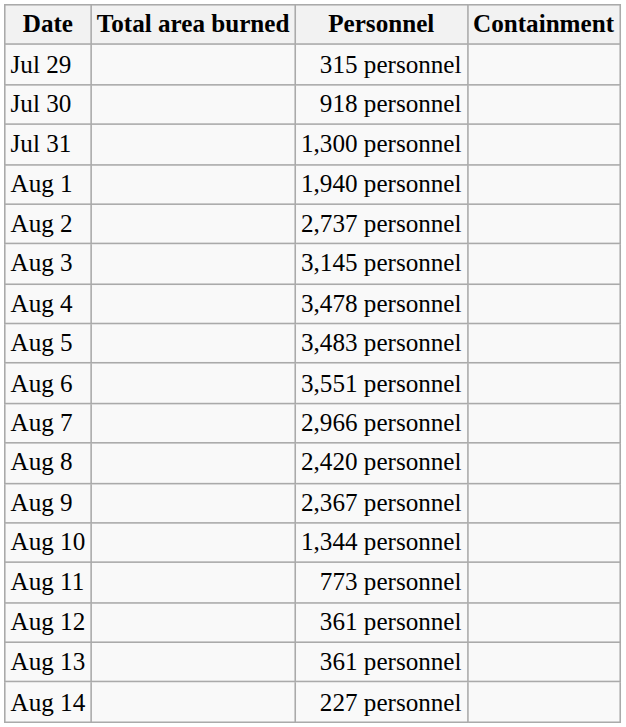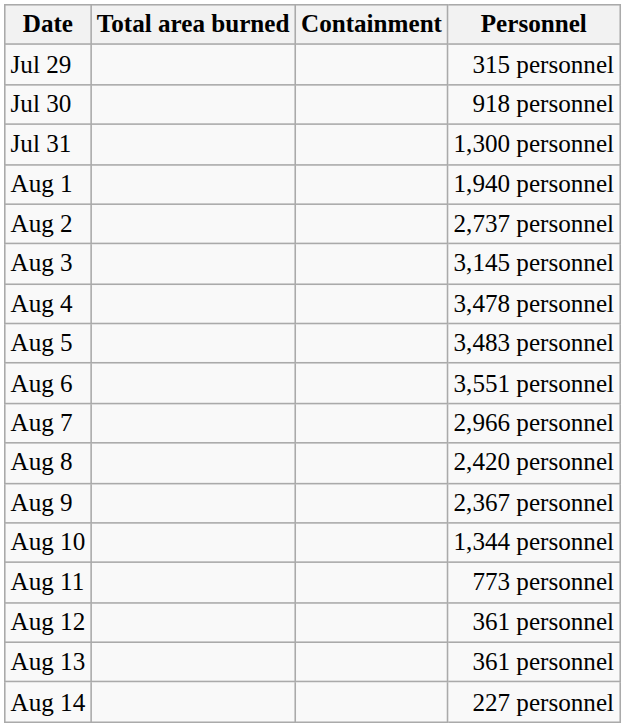 <table class="wikitable" style="text-align: right;">
 <tr>
 <th>Date</th>
 <th>Total area burned</th>
+<th>Containment</th>
 <th>Personnel</th>
-<th>Containment</th>
 </tr>
 <tr>
 <td style="text-align: left;">Jul 29</td>
 <td></td>
+<td style="text-align: left;"></td>
 <td>315 personnel</td>
-<td style="text-align: left;"></td>
 </tr>
 <tr>
 <td style="text-align: left;">Jul 30</td>
 <td></td>
+<td style="text-align: left;"></td>
 <td>918 personnel</td>
-<td style="text-align: left;"></td>
 </tr>
 <tr>
 <td style="text-align: left;">Jul 31</td>
 <td></td>
+<td style="text-align: left;"></td>
 <td>1,300 personnel</td>
-<td style="text-align: left;"></td>
 </tr>
 <tr>
 <td style="text-align: left;">Aug 1</td>
 <td></td>
+<td style="text-align: left;"></td>
 <td>1,940 personnel</td>
-<td style="text-align: left;"></td>
 </tr>
 <tr>
 <td style="text-align: left;">Aug 2</td>
 <td></td>
+<td style="text-align: left;"></td>
 <td>2,737 personnel</td>
-<td style="text-align: left;"></td>
 </tr>
 <tr>
 <td style="text-align: left;">Aug 3</td>
 <td></td>
+<td style="text-align: left;"></td>
 <td>3,145 personnel</td>
-<td style="text-align: left;"></td>
 </tr>
 <tr>
 <td style="text-align: left;">Aug 4</td>
 <td></td>
+<td style="text-align: left;"></td>
 <td>3,478 personnel</td>
-<td style="text-align: left;"></td>
 </tr>
 <tr>
 <td style="text-align: left;">Aug 5</td>
 <td></td>
+<td style="text-align: left;"></td>
 <td>3,483 personnel</td>
-<td style="text-align: left;"></td>
 </tr>
 <tr>
 <td style="text-align: left;">Aug 6</td>
 <td></td>
+<td style="text-align: left;"></td>
 <td>3,551 personnel</td>
-<td style="text-align: left;"></td>
 </tr>
 <tr>
 <td style="text-align: left;">Aug 7</td>
 <td></td>
+<td style="text-align: left;"></td>
 <td>2,966 personnel</td>
-<td style="text-align: left;"></td>
 </tr>
 <tr>
 <td style="text-align: left;">Aug 8</td>
 <td></td>
+<td style="text-align: left;"></td>
 <td>2,420 personnel</td>
-<td style="text-align: left;"></td>
 </tr>
 <tr>
 <td style="text-align: left;">Aug 9</td>
 <td></td>
+<td style="text-align: left;"></td>
 <td>2,367 personnel</td>
-<td style="text-align: left;"></td>
 </tr>
 <tr>
 <td style="text-align: left;">Aug 10</td>
 <td></td>
+<td style="text-align: left;"></td>
 <td>1,344 personnel</td>
-<td style="text-align: left;"></td>
 </tr>
 <tr>
 <td style="text-align: left;">Aug 11</td>
 <td></td>
+<td style="text-align: left;"></td>
 <td>773 personnel</td>
-<td style="text-align: left;"></td>
 </tr>
 <tr>
 <td style="text-align: left;">Aug 12</td>
 <td></td>
+<td style="text-align: left;"></td>
 <td>361 personnel</td>
-<td style="text-align: left;"></td>
 </tr>
 <tr>
 <td style="text-align: left;">Aug 13</td>
 <td></td>
+<td style="text-align: left;"></td>
 <td>361 personnel</td>
-<td style="text-align: left;"></td>
 </tr>
 <tr>
 <td style="text-align: left;">Aug 14</td>
 <td></td>
+<td style="text-align: left;"></td>
 <td>227 personnel</td>
-<td style="text-align: left;"></td>
 </tr>
 </table>
